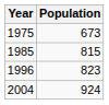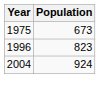 <table class="wikitable">
 <tr>
 <th>Year</th>
 <th>Population</th>
 </tr>
 <tr align="right">
 <td>1975</td>
 <td>673</td>
 </tr>
 <tr align="right">
-<td>1985</td>
-<td>815</td>
-</tr>
-<tr align="right">
 <td>1996</td>
 <td>823</td>
 </tr>
 <tr align="right">
 <td>2004</td>
 <td>924</td>
 </tr>
 </table>
